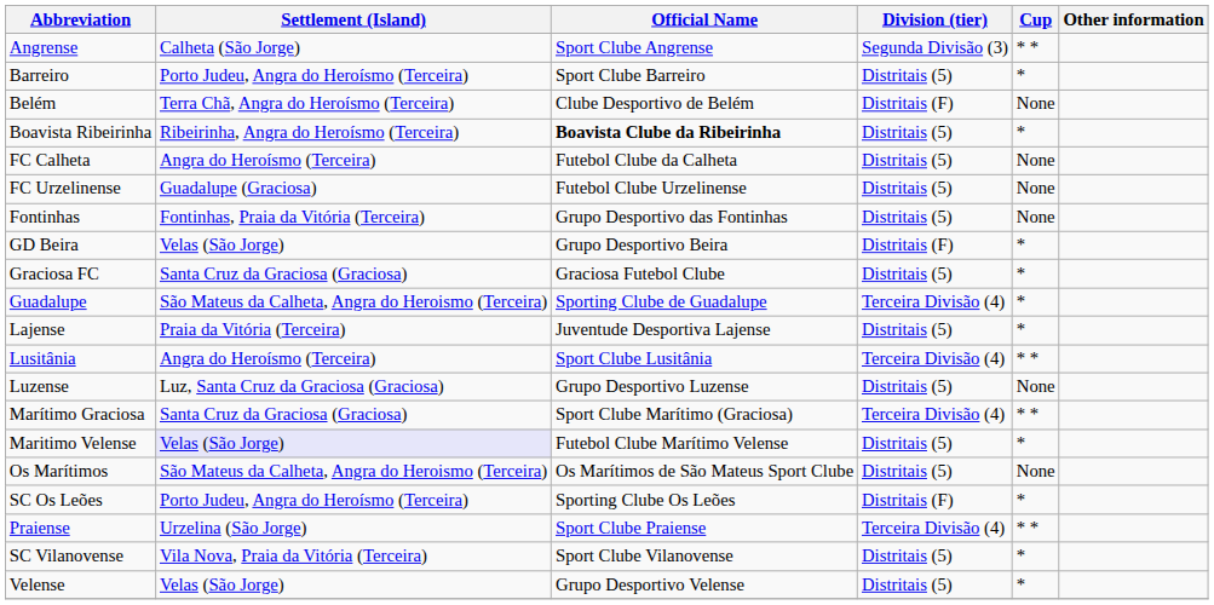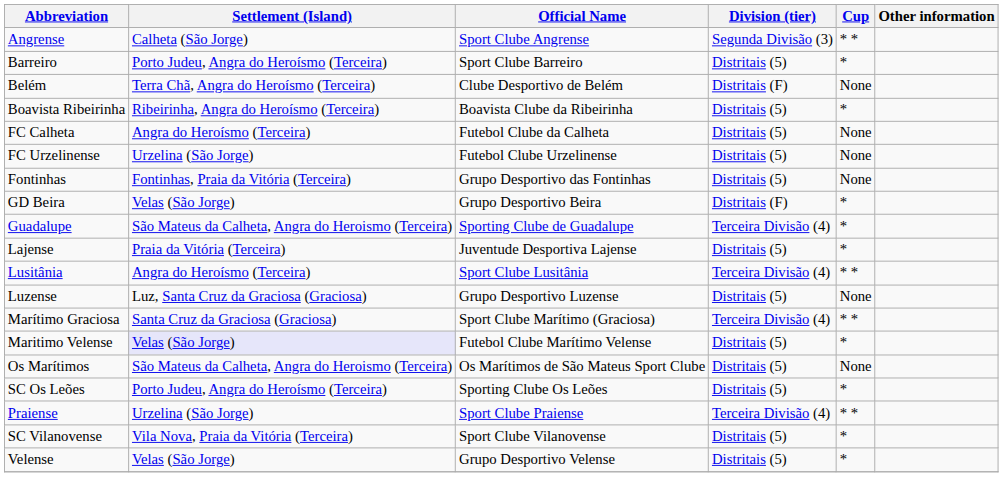 <table class="wikitable" style="text-align:left">
 <tr>
 <th style= width="120px"><a href='#'>Abbreviation</a></th>
 <th style= width="200px"><a href='#'>Settlement (Island)</a></th>
 <th style= width="300px"><a href='#'>Official Name</a></th>
 <th style= width="120px"><a href='#'>Division (tier)</a></th>
 <th style= width="40px"><a href='#'>Cup</a></th>
 <th style= width="200px">Other information</th>
 </tr>
 <tr>
 <td><a href='#'>Angrense</a></td>
 <td><a href='#'>Calheta</a> (<a href='#'>São Jorge</a>)</td>
 <td><a href='#'>Sport Clube Angrense</a></td>
 <td><a href='#'>Segunda Divisão</a> (3)</td>
 <td>* *</td>
 <td></td>
 </tr>
 <tr>
 <td>Barreiro</td>
 <td><a href='#'>Porto Judeu</a>, <a href='#'>Angra do Heroísmo</a> (<a href='#'>Terceira</a>)</td>
 <td>Sport Clube Barreiro</td>
 <td><a href='#'>Distritais</a> (5)</td>
 <td>*</td>
 <td></td>
 </tr>
 <tr>
 <td>Belém</td>
 <td><a href='#'>Terra Chã</a>, <a href='#'>Angra do Heroísmo</a> (<a href='#'>Terceira</a>)</td>
 <td>Clube Desportivo de Belém</td>
 <td><a href='#'>Distritais</a> (F)</td>
 <td>None</td>
 <td></td>
 </tr>
 <tr>
 <td>Boavista Ribeirinha</td>
 <td><a href='#'>Ribeirinha</a>, <a href='#'>Angra do Heroísmo</a> (<a href='#'>Terceira</a>)</td>
-<td><strong>Boavista Clube da Ribeirinha</strong></td>
+<td>Boavista Clube da Ribeirinha</td>
 <td><a href='#'>Distritais</a> (5)</td>
 <td>*</td>
 <td></td>
 </tr>
 <tr>
 <td>FC Calheta</td>
 <td><a href='#'>Angra do Heroísmo</a> (<a href='#'>Terceira</a>)</td>
 <td>Futebol Clube da Calheta</td>
 <td><a href='#'>Distritais</a> (5)</td>
 <td>None</td>
 <td></td>
 </tr>
 <tr>
 <td>FC Urzelinense</td>
-<td><a href='#'>Guadalupe</a> (<a href='#'>Graciosa</a>)</td>
+<td><a href='#'>Urzelina</a> (<a href='#'>São Jorge</a>)</td>
 <td>Futebol Clube Urzelinense</td>
 <td><a href='#'>Distritais</a> (5)</td>
 <td>None</td>
 <td></td>
 </tr>
 <tr>
 <td>Fontinhas</td>
 <td><a href='#'>Fontinhas</a>, <a href='#'>Praia da Vitória</a> (<a href='#'>Terceira</a>)</td>
 <td>Grupo Desportivo das Fontinhas</td>
 <td><a href='#'>Distritais</a> (5)</td>
 <td>None</td>
 <td></td>
 </tr>
 <tr>
 <td>GD Beira</td>
 <td><a href='#'>Velas</a> (<a href='#'>São Jorge</a>)</td>
 <td>Grupo Desportivo Beira</td>
 <td><a href='#'>Distritais</a> (F)</td>
-<td>*</td>
-<td></td>
-</tr>
-<tr>
-<td>Graciosa FC</td>
-<td><a href='#'>Santa Cruz da Graciosa</a> (<a href='#'>Graciosa</a>)</td>
-<td>Graciosa Futebol Clube</td>
-<td><a href='#'>Distritais</a> (5)</td>
 <td>*</td>
 <td></td>
 </tr>
 <tr>
 <td><a href='#'>Guadalupe</a></td>
 <td><a href='#'>São Mateus da Calheta</a>, <a href='#'>Angra do Heroismo</a> (<a href='#'>Terceira</a>)</td>
 <td><a href='#'>Sporting Clube de Guadalupe</a></td>
 <td><a href='#'>Terceira Divisão</a> (4)</td>
 <td>*</td>
 <td></td>
 </tr>
 <tr>
 <td>Lajense</td>
 <td><a href='#'>Praia da Vitória</a> (<a href='#'>Terceira</a>)</td>
 <td>Juventude Desportiva Lajense</td>
 <td><a href='#'>Distritais</a> (5)</td>
 <td>*</td>
 <td></td>
 </tr>
 <tr>
 <td><a href='#'>Lusitânia</a></td>
 <td><a href='#'>Angra do Heroísmo</a> (<a href='#'>Terceira</a>)</td>
 <td><a href='#'>Sport Clube Lusitânia</a></td>
 <td><a href='#'>Terceira Divisão</a> (4)</td>
 <td>* *</td>
 <td></td>
 </tr>
 <tr>
 <td>Luzense</td>
 <td>Luz, <a href='#'>Santa Cruz da Graciosa</a> (<a href='#'>Graciosa</a>)</td>
 <td>Grupo Desportivo Luzense</td>
 <td><a href='#'>Distritais</a> (5)</td>
 <td>None</td>
 <td></td>
 </tr>
 <tr>
 <td>Marítimo Graciosa</td>
 <td><a href='#'>Santa Cruz da Graciosa</a> (<a href='#'>Graciosa</a>)</td>
 <td>Sport Clube Marítimo (Graciosa)</td>
 <td><a href='#'>Terceira Divisão</a> (4)</td>
 <td>* *</td>
 <td></td>
 </tr>
 <tr>
 <td>Maritimo Velense</td>
 <td style="background: lavender;"><a href='#'>Velas</a> (<a href='#'>São Jorge</a>)</td>
 <td>Futebol Clube Marítimo Velense</td>
 <td><a href='#'>Distritais</a> (5)</td>
 <td>*</td>
 <td></td>
 </tr>
 <tr>
 <td>Os Marítimos</td>
 <td><a href='#'>São Mateus da Calheta</a>, <a href='#'>Angra do Heroismo</a> (<a href='#'>Terceira</a>)</td>
 <td>Os Marítimos de São Mateus Sport Clube</td>
 <td><a href='#'>Distritais</a> (5)</td>
 <td>None</td>
 <td></td>
 </tr>
 <tr>
 <td>SC Os Leões</td>
 <td><a href='#'>Porto Judeu</a>, <a href='#'>Angra do Heroísmo</a> (<a href='#'>Terceira</a>)</td>
 <td>Sporting Clube Os Leões</td>
-<td><a href='#'>Distritais</a> (F)</td>
+<td><a href='#'>Distritais</a> (5)</td>
 <td>*</td>
 <td></td>
 </tr>
 <tr>
 <td><a href='#'>Praiense</a></td>
 <td><a href='#'>Urzelina</a> (<a href='#'>São Jorge</a>)</td>
 <td><a href='#'>Sport Clube Praiense</a></td>
 <td><a href='#'>Terceira Divisão</a> (4)</td>
 <td>* *</td>
 <td></td>
 </tr>
 <tr>
 <td>SC Vilanovense</td>
 <td><a href='#'>Vila Nova</a>, <a href='#'>Praia da Vitória</a> (<a href='#'>Terceira</a>)</td>
 <td>Sport Clube Vilanovense</td>
 <td><a href='#'>Distritais</a> (5)</td>
 <td>*</td>
 <td></td>
 </tr>
 <tr>
 <td>Velense</td>
 <td><a href='#'>Velas</a> (<a href='#'>São Jorge</a>)</td>
 <td>Grupo Desportivo Velense</td>
 <td><a href='#'>Distritais</a> (5)</td>
 <td>*</td>
 <td></td>
 </tr>
 <tr>
 </tr>
 </table>
